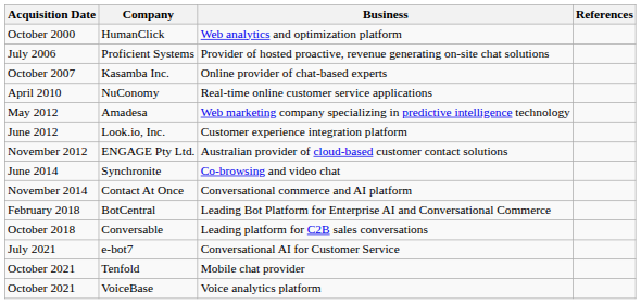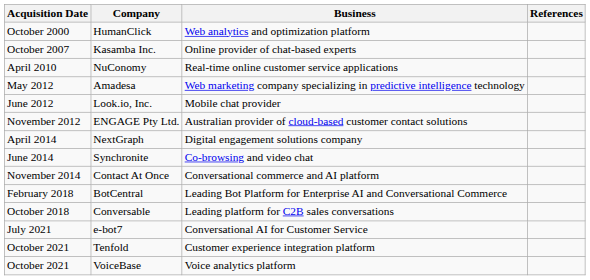 <table class="wikitable">
 <tr>
 <th>Acquisition Date</th>
 <th>Company</th>
 <th>Business</th>
 <th>References</th>
 </tr>
 <tr>
 <td>October 2000</td>
 <td>HumanClick</td>
 <td><a href='#'>Web analytics</a> and optimization platform</td>
-<td></td>
-</tr>
-<tr>
-<td>July 2006</td>
-<td>Proficient Systems</td>
-<td>Provider of hosted proactive, revenue generating on-site chat solutions</td>
 <td></td>
 </tr>
 <tr>
 <td>October 2007</td>
 <td>Kasamba Inc.</td>
 <td>Online provider of chat-based experts</td>
 <td></td>
 </tr>
 <tr>
 <td>April 2010</td>
 <td>NuConomy</td>
 <td>Real-time online customer service applications</td>
 <td></td>
 </tr>
 <tr>
 <td>May 2012</td>
 <td>Amadesa</td>
 <td><a href='#'>Web marketing</a> company specializing in <a href='#'>predictive intelligence</a> technology</td>
 <td></td>
 </tr>
 <tr>
 <td>June 2012</td>
 <td>Look.io, Inc.</td>
-<td>Customer experience integration platform</td>
+<td>Mobile chat provider</td>
 <td></td>
 </tr>
 <tr>
 <td>November 2012</td>
 <td>ENGAGE Pty Ltd.</td>
 <td>Australian provider of <a href='#'>cloud-based</a> customer contact solutions</td>
+<td></td>
+</tr>
+<tr>
+<td>April 2014</td>
+<td>NextGraph</td>
+<td>Digital engagement solutions company</td>
 <td></td>
 </tr>
 <tr>
 <td>June 2014</td>
 <td>Synchronite</td>
 <td><a href='#'>Co-browsing</a> and video chat</td>
 <td></td>
 </tr>
 <tr>
 <td>November 2014</td>
 <td>Contact At Once</td>
 <td>Conversational commerce and AI platform</td>
 <td></td>
 </tr>
 <tr>
 <td>February 2018</td>
 <td>BotCentral</td>
 <td>Leading Bot Platform for Enterprise AI and Conversational Commerce</td>
 <td></td>
 </tr>
 <tr>
 <td>October 2018</td>
 <td>Conversable</td>
 <td>Leading platform for <a href='#'>C2B</a> sales conversations</td>
 <td></td>
 </tr>
 <tr>
 <td>July 2021</td>
 <td>e-bot7</td>
 <td>Conversational AI for Customer Service</td>
 <td></td>
 </tr>
 <tr>
 <td>October 2021</td>
 <td>Tenfold</td>
-<td>Mobile chat provider</td>
+<td>Customer experience integration platform</td>
 <td></td>
 </tr>
 <tr>
 <td>October 2021</td>
 <td>VoiceBase</td>
 <td>Voice analytics platform</td>
 <td></td>
 </tr>
 </table>
